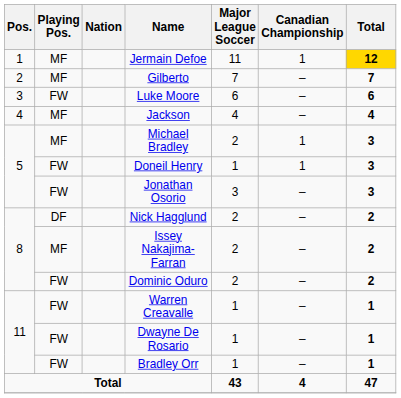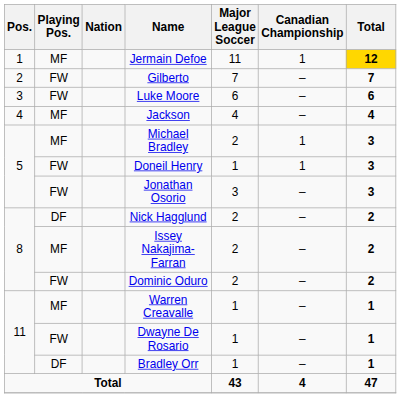 <table class="wikitable sortable" style="font-size:100%; text-align:center">
 <tr>
 <th width=15>Pos.</th>
 <th width=15>Playing Pos.</th>
 <th width=15>Nation</th>
 <th width=110>Name</th>
 <th width=50>Major League Soccer</th>
 <th width=50>Canadian Championship</th>
 <th width=60>Total</th>
 </tr>
 <tr>
 <td>1</td>
 <td>MF</td>
 <td></td>
 <td><a href='#'>Jermain Defoe</a></td>
 <td>11</td>
 <td>1</td>
 <td style="background: gold;"><strong>12</strong></td>
 </tr>
 <tr>
 <td>2</td>
-<td>MF</td>
+<td>FW</td>
 <td></td>
 <td><a href='#'>Gilberto</a></td>
 <td>7</td>
 <td>–</td>
 <td><strong>7</strong></td>
 </tr>
 <tr>
 <td>3</td>
 <td>FW</td>
 <td></td>
 <td><a href='#'>Luke Moore</a></td>
 <td>6</td>
 <td>–</td>
 <td><strong>6</strong></td>
 </tr>
 <tr>
 <td>4</td>
 <td>MF</td>
 <td></td>
 <td><a href='#'>Jackson</a></td>
 <td>4</td>
 <td>–</td>
 <td><strong>4</strong></td>
 </tr>
 <tr>
 <td rowspan=3>5</td>
 <td>MF</td>
 <td></td>
 <td><a href='#'>Michael Bradley</a></td>
 <td>2</td>
 <td>1</td>
 <td><strong>3</strong></td>
 </tr>
 <tr>
 <td>FW</td>
 <td></td>
 <td><a href='#'>Doneil Henry</a></td>
 <td>1</td>
 <td>1</td>
 <td><strong>3</strong></td>
 </tr>
 <tr>
 <td>FW</td>
 <td></td>
 <td><a href='#'>Jonathan Osorio</a></td>
 <td>3</td>
 <td>–</td>
 <td><strong>3</strong></td>
 </tr>
 <tr>
 <td rowspan=3>8</td>
 <td>DF</td>
 <td></td>
 <td><a href='#'>Nick Hagglund</a></td>
 <td>2</td>
 <td>–</td>
 <td><strong>2</strong></td>
 </tr>
 <tr>
 <td>MF</td>
 <td></td>
 <td><a href='#'>Issey Nakajima-Farran</a></td>
 <td>2</td>
 <td>–</td>
 <td><strong>2</strong></td>
 </tr>
 <tr>
 <td>FW</td>
 <td></td>
 <td><a href='#'>Dominic Oduro</a></td>
 <td>2</td>
 <td>–</td>
 <td><strong>2</strong></td>
 </tr>
 <tr>
 <td rowspan=3>11</td>
-<td>FW</td>
+<td>MF</td>
 <td></td>
 <td><a href='#'>Warren Creavalle</a></td>
 <td>1</td>
 <td>–</td>
 <td><strong>1</strong></td>
 </tr>
 <tr>
 <td>FW</td>
 <td></td>
 <td><a href='#'>Dwayne De Rosario</a></td>
 <td>1</td>
 <td>–</td>
 <td><strong>1</strong></td>
 </tr>
 <tr>
-<td>FW</td>
+<td>DF</td>
 <td></td>
 <td><a href='#'>Bradley Orr</a></td>
 <td>1</td>
 <td>–</td>
 <td><strong>1</strong></td>
 </tr>
 <tr>
 <td colspan=4><strong>Total</strong></td>
 <td><strong>43</strong></td>
 <td><strong>4</strong></td>
 <td><strong>47</strong></td>
 </tr>
 <tr>
 </tr>
 </table>
